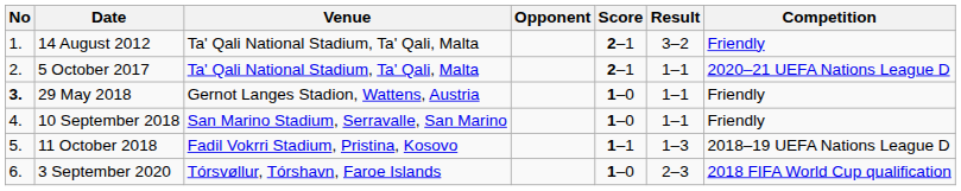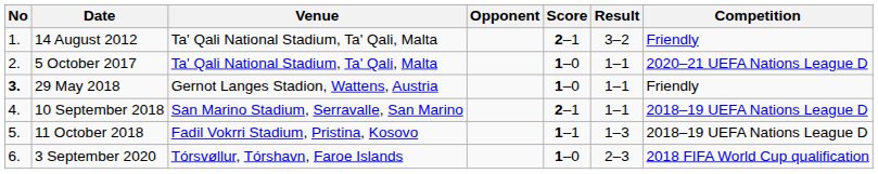 <table class="wikitable" style="font-size:100%;">
 <tr>
 <th>No</th>
 <th>Date</th>
 <th>Venue</th>
 <th>Opponent</th>
 <th>Score</th>
 <th>Result</th>
 <th>Competition</th>
 </tr>
 <tr>
 <td>1.</td>
 <td>14 August 2012</td>
 <td>Ta' Qali National Stadium, Ta' Qali, Malta</td>
 <td></td>
 <td align=center><strong>2</strong>–1</td>
 <td align=center>3–2</td>
 <td><a href='#'>Friendly</a></td>
 </tr>
 <tr>
 <td>2.</td>
 <td>5 October 2017</td>
 <td><a href='#'>Ta' Qali National Stadium</a>, <a href='#'>Ta' Qali</a>, <a href='#'>Malta</a></td>
 <td></td>
-<td align=center><strong>2</strong>–1</td>
+<td align=center><strong>1</strong>–0</td>
 <td align=center>1–1</td>
 <td><a href='#'>2020–21 UEFA Nations League D</a></td>
 </tr>
 <tr>
 <td><strong>3.</strong></td>
 <td>29 May 2018</td>
 <td>Gernot Langes Stadion, <a href='#'>Wattens</a>, <a href='#'>Austria</a></td>
 <td></td>
 <td align=center><strong>1</strong>–0</td>
 <td align=center>1–1</td>
 <td>Friendly</td>
 </tr>
 <tr>
 <td>4.</td>
 <td>10 September 2018</td>
 <td><a href='#'>San Marino Stadium</a>, <a href='#'>Serravalle</a>, <a href='#'>San Marino</a></td>
 <td></td>
-<td align=center><strong>1</strong>–0</td>
+<td align=center><strong>2</strong>–1</td>
 <td align=center>1–1</td>
-<td>Friendly</td>
+<td><a href='#'>2018–19 UEFA Nations League D</a></td>
 </tr>
 <tr>
 <td>5.</td>
 <td>11 October 2018</td>
 <td><a href='#'>Fadil Vokrri Stadium</a>, <a href='#'>Pristina</a>, <a href='#'>Kosovo</a></td>
 <td></td>
 <td align=center><strong>1</strong>–1</td>
 <td align=center>1–3</td>
 <td>2018–19 UEFA Nations League D</td>
 </tr>
 <tr>
 <td>6.</td>
 <td>3 September 2020</td>
 <td><a href='#'>Tórsvøllur</a>, <a href='#'>Tórshavn</a>, <a href='#'>Faroe Islands</a></td>
 <td></td>
 <td align=center><strong>1</strong>–0</td>
 <td align=center>2–3</td>
 <td><a href='#'>2018 FIFA World Cup qualification</a></td>
 </tr>
 </table>
